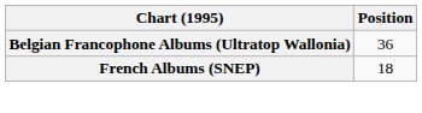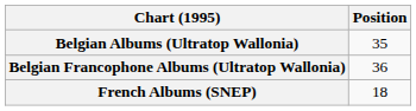 <table class="wikitable sortable plainrowheaders" style="text-align:center">
 <tr>
 <th scope="col">Chart (1995)</th>
 <th scope="col">Position</th>
+</tr>
+<tr>
+<th scope="row">Belgian Albums (Ultratop Wallonia)</th>
+<td>35</td>
 </tr>
 <tr>
 <th scope="row">Belgian Francophone Albums (Ultratop Wallonia)</th>
 <td>36</td>
 </tr>
 <tr>
 <th scope="row">French Albums (SNEP)</th>
 <td>18</td>
 </tr>
 </table>
